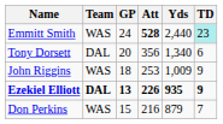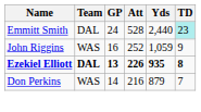 <table class="wikitable sortable">
 <tr>
 <th>Name</th>
 <th>Team</th>
 <th>GP</th>
 <th>Att</th>
 <th>Yds</th>
 <th>TD</th>
 </tr>
 <tr>
 <td><a href='#'>Emmitt Smith</a></td>
-<td>WAS</td>
+<td>DAL</td>
 <td>24</td>
-<td><strong>528</strong></td>
+<td>528</td>
 <td>2,440</td>
 <td style="background: paleturquoise;">23</td>
 </tr>
 <tr>
-<td><a href='#'>Tony Dorsett</a></td>
-<td>DAL</td>
-<td>20</td>
-<td>356</td>
-<td>1,340</td>
-<td>6</td>
-</tr>
-<tr>
 <td><a href='#'>John Riggins</a></td>
 <td>WAS</td>
-<td>18</td>
-<td>253</td>
-<td>1,009</td>
+<td>16</td>
+<td>252</td>
+<td>1,059</td>
 <td>9</td>
 </tr>
 <tr>
 <td><strong><a href='#'>Ezekiel Elliott</a></strong></td>
 <td><strong>DAL</strong></td>
 <td><strong>13</strong></td>
 <td><strong>226</strong></td>
 <td><strong>935</strong></td>
-<td><strong>9</strong></td>
+<td><strong>8</strong></td>
 </tr>
 <tr>
 <td><a href='#'>Don Perkins</a></td>
 <td>WAS</td>
-<td>15</td>
+<td>14</td>
 <td>216</td>
 <td>879</td>
 <td>7</td>
 </tr>
 </table>
